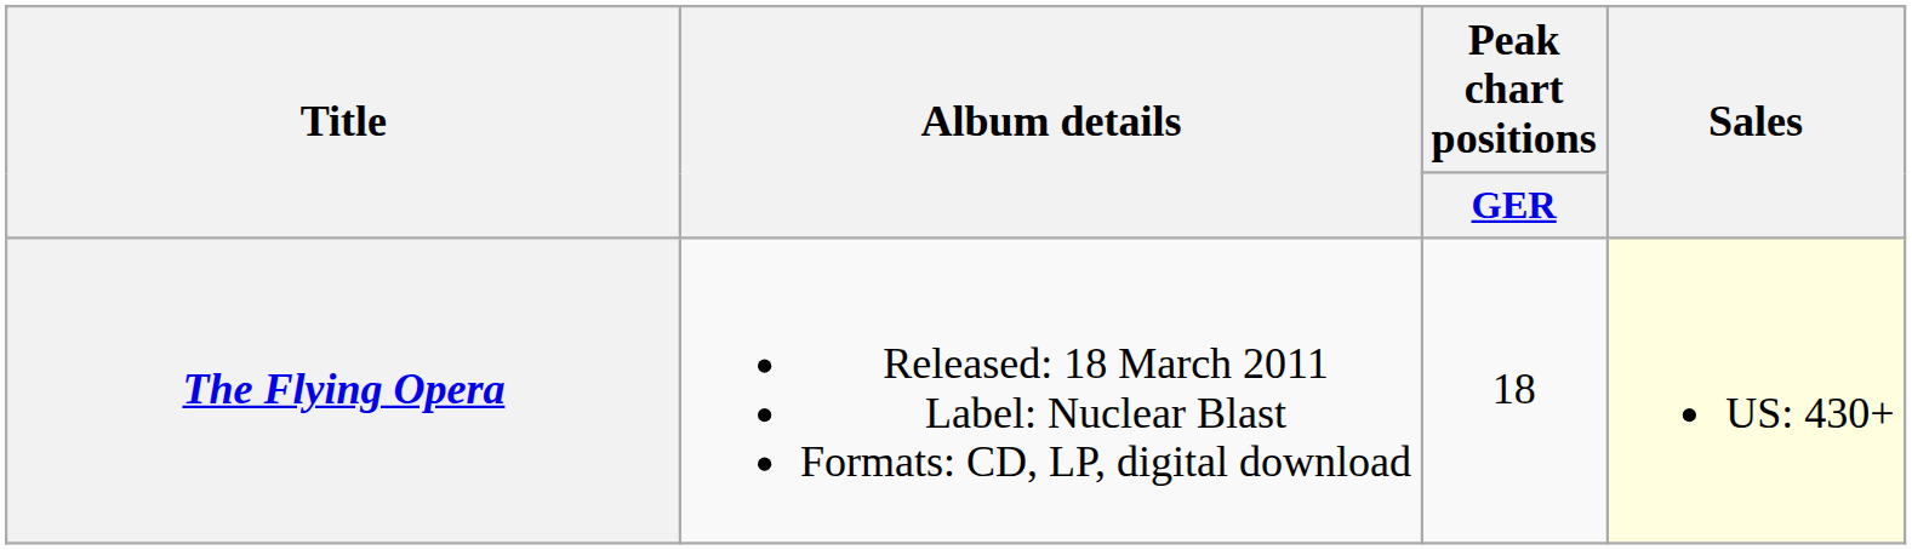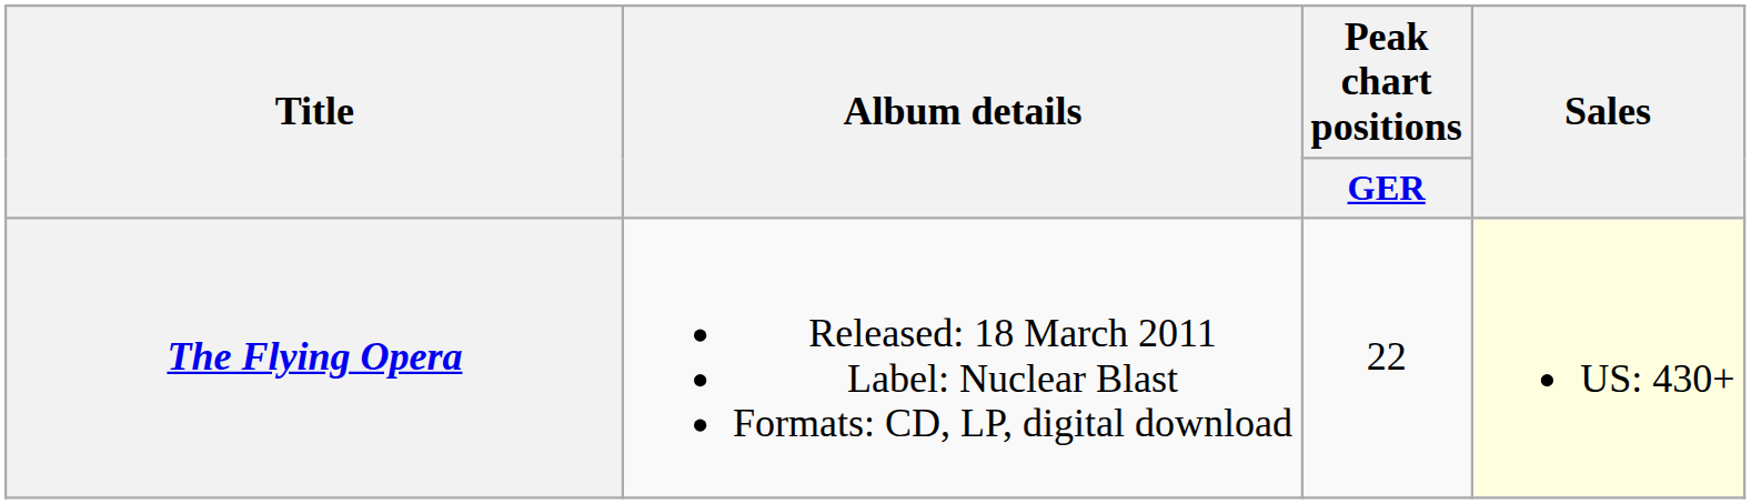 <table class="wikitable plainrowheaders" style="text-align:center;">
 <tr>
 <th scope="col" rowspan="2" style="width:15em;">Title</th>
 <th scope="col" rowspan="2">Album details</th>
 <th scope="col">Peak chart positions</th>
 <th scope="col" rowspan="2">Sales</th>
 </tr>
 <tr>
 <th scope="col" style="width:3em;font-size:90%;"><a href='#'>GER</a><br></th>
 </tr>
 <tr>
 <th scope="row"><em><a href='#'>The Flying Opera</a></em></th>
 <td><br><ul><li>Released: 18 March 2011</li><li>Label: Nuclear Blast</li><li>Formats: CD, LP, digital download</li></ul></td>
-<td style="text-align:center;">18</td>
+<td style="text-align:center;">22</td>
 <td style="background: lightyellow;"><br><ul><li>US: 430+</li></ul></td>
 </tr>
 </table>
